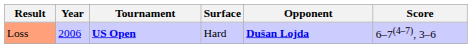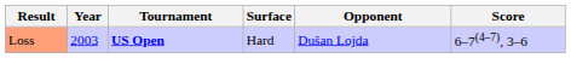 <table class="sortable wikitable">
 <tr>
 <th style="width:65px;">Result</th>
 <th style="width:40px;">Year</th>
 <th style="width:150px;">Tournament</th>
 <th style="width:50px;">Surface</th>
 <th style="width:175px;">Opponent</th>
 <th style="width:125px;" class="unsortable">Score</th>
 </tr>
 <tr style="background:#ccccff;">
 <td style="background:#ffa07a;">Loss</td>
-<td><a href='#'>2006</a></td>
+<td><a href='#'>2003</a></td>
 <td><strong><a href='#'>US Open</a></strong></td>
 <td>Hard</td>
-<td><strong> <a href='#'>Dušan Lojda</a></strong></td>
+<td> <a href='#'>Dušan Lojda</a></td>
 <td>6–7<sup>(4–7)</sup>, 3–6</td>
 </tr>
 </table>
